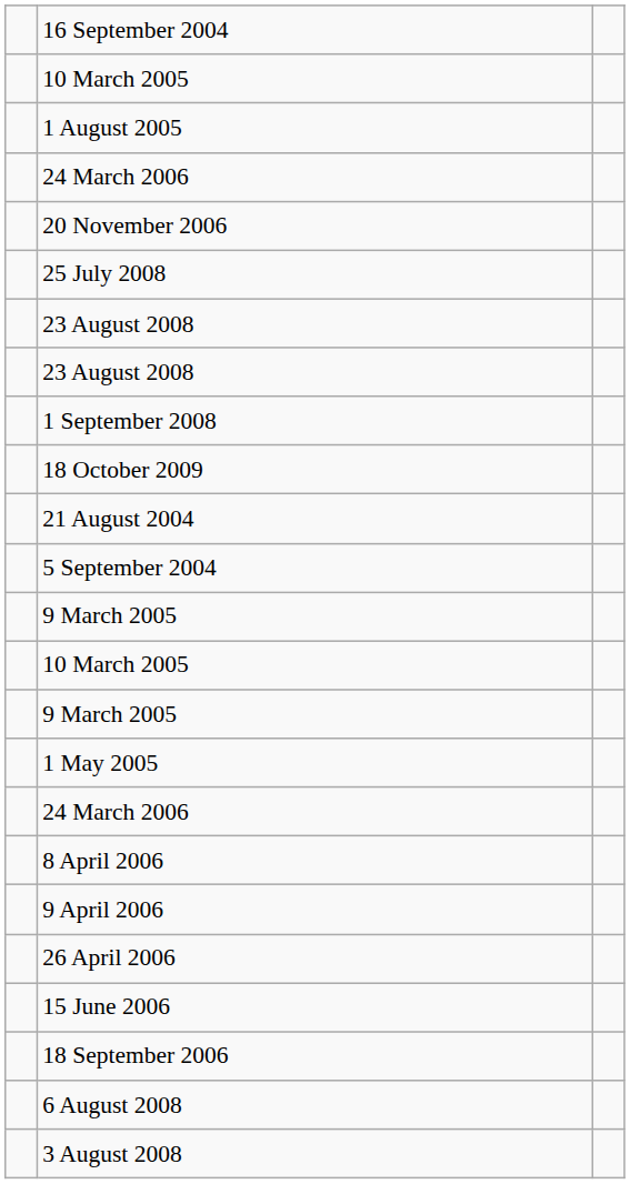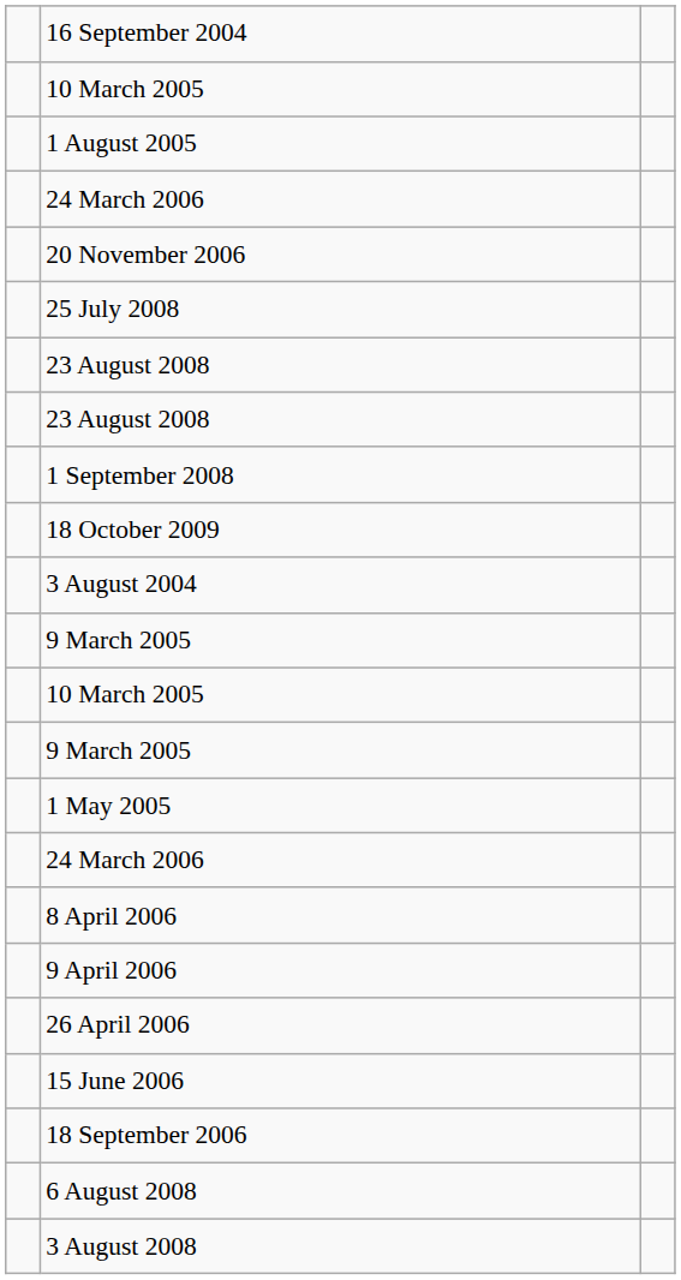 <table class="wikitable" style="font-size: 89%; float: left; width: 26em; margin-right: 1em; height: 700px">
 <tr>
 <td></td>
 <td>16 September 2004</td>
 <td></td>
 </tr>
 <tr>
 <td></td>
 <td>10 March 2005</td>
 <td></td>
 </tr>
 <tr>
 <td></td>
 <td>1 August 2005</td>
 <td></td>
 </tr>
 <tr>
 <td></td>
 <td>24 March 2006</td>
 <td></td>
 </tr>
 <tr>
 <td></td>
 <td>20 November 2006</td>
 <td></td>
 </tr>
 <tr>
 <td></td>
 <td>25 July 2008</td>
 <td></td>
 </tr>
 <tr>
 <td></td>
 <td>23 August 2008</td>
 <td></td>
 </tr>
 <tr>
 <td></td>
 <td>23 August 2008</td>
 <td></td>
 </tr>
 <tr>
 <td></td>
 <td>1 September 2008</td>
 <td></td>
 </tr>
 <tr>
 <td></td>
 <td>18 October 2009</td>
 <td></td>
 </tr>
 <tr>
 <td></td>
-<td>21 August 2004</td>
-<td></td>
-</tr>
-<tr>
-<td></td>
-<td>5 September 2004</td>
+<td>3 August 2004</td>
 <td></td>
 </tr>
 <tr>
 <td></td>
 <td>9 March 2005</td>
 <td></td>
 </tr>
 <tr>
 <td></td>
 <td>10 March 2005</td>
 <td></td>
 </tr>
 <tr>
 <td></td>
 <td>9 March 2005</td>
 <td></td>
 </tr>
 <tr>
 <td></td>
 <td>1 May 2005</td>
 <td></td>
 </tr>
 <tr>
 <td></td>
 <td>24 March 2006</td>
 <td></td>
 </tr>
 <tr>
 <td></td>
 <td>8 April 2006</td>
 <td></td>
 </tr>
 <tr>
 <td></td>
 <td>9 April 2006</td>
 <td></td>
 </tr>
 <tr>
 <td></td>
 <td>26 April 2006</td>
 <td></td>
 </tr>
 <tr>
 <td></td>
 <td>15 June 2006</td>
 <td></td>
 </tr>
 <tr>
 <td></td>
 <td>18 September 2006</td>
 <td></td>
 </tr>
 <tr>
 <td></td>
 <td>6 August 2008</td>
 <td></td>
 </tr>
 <tr>
 <td></td>
 <td>3 August 2008</td>
 <td></td>
 </tr>
 </table>
